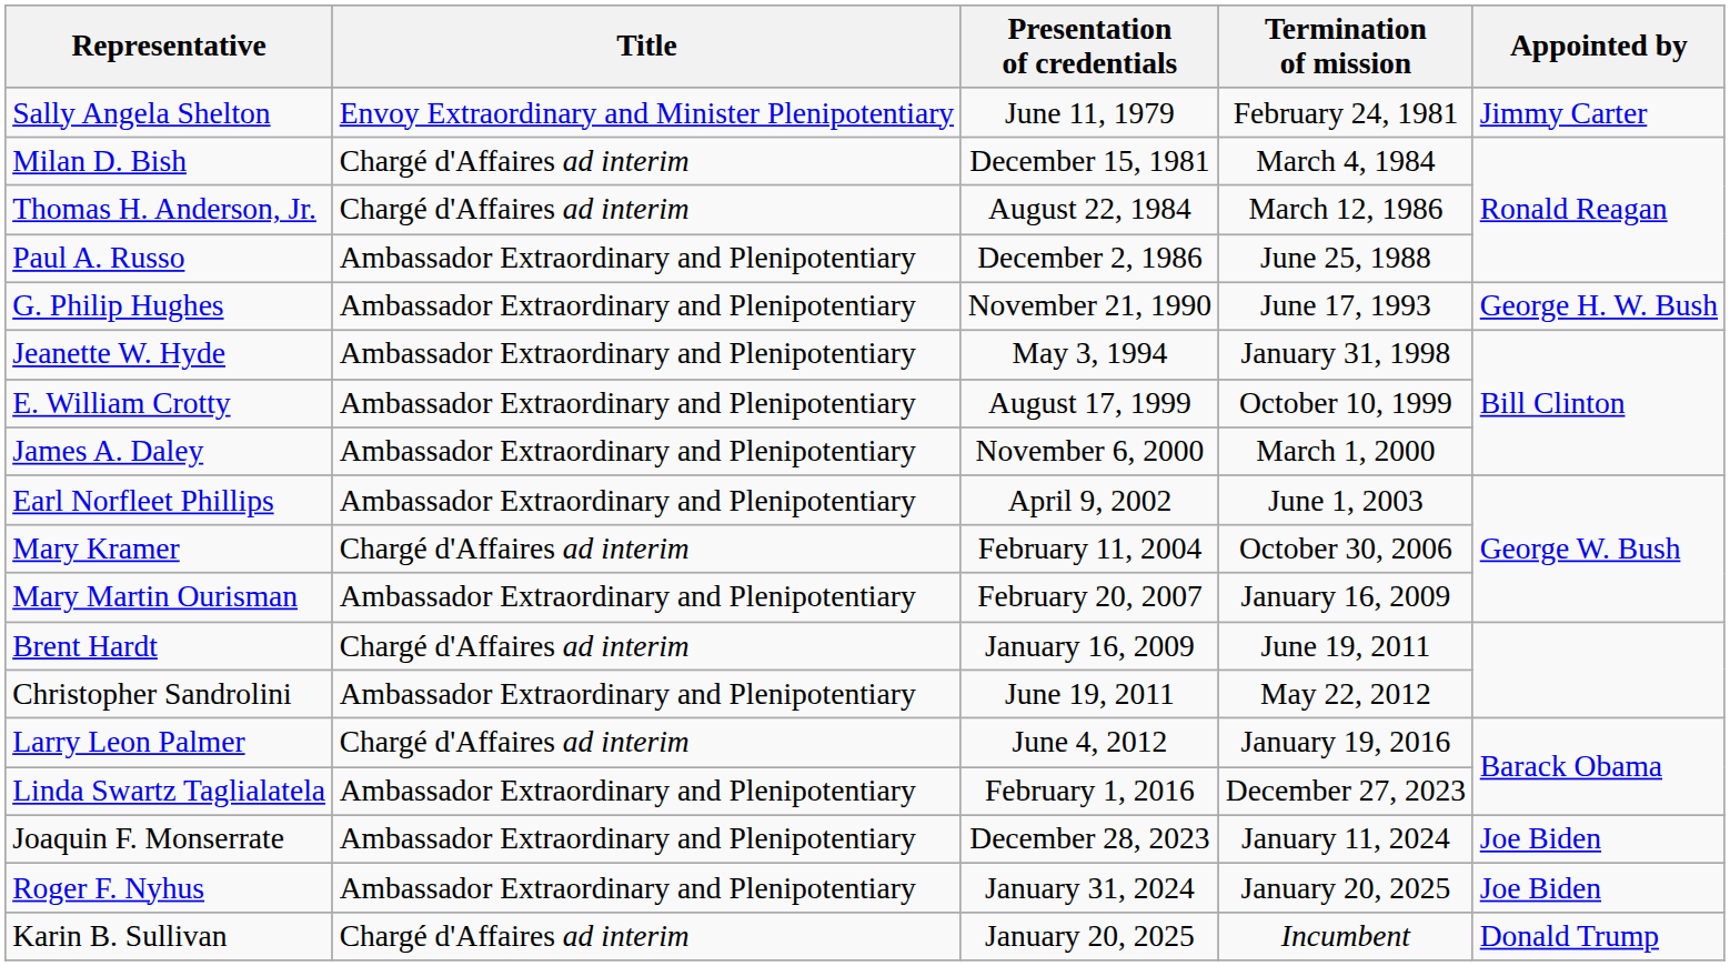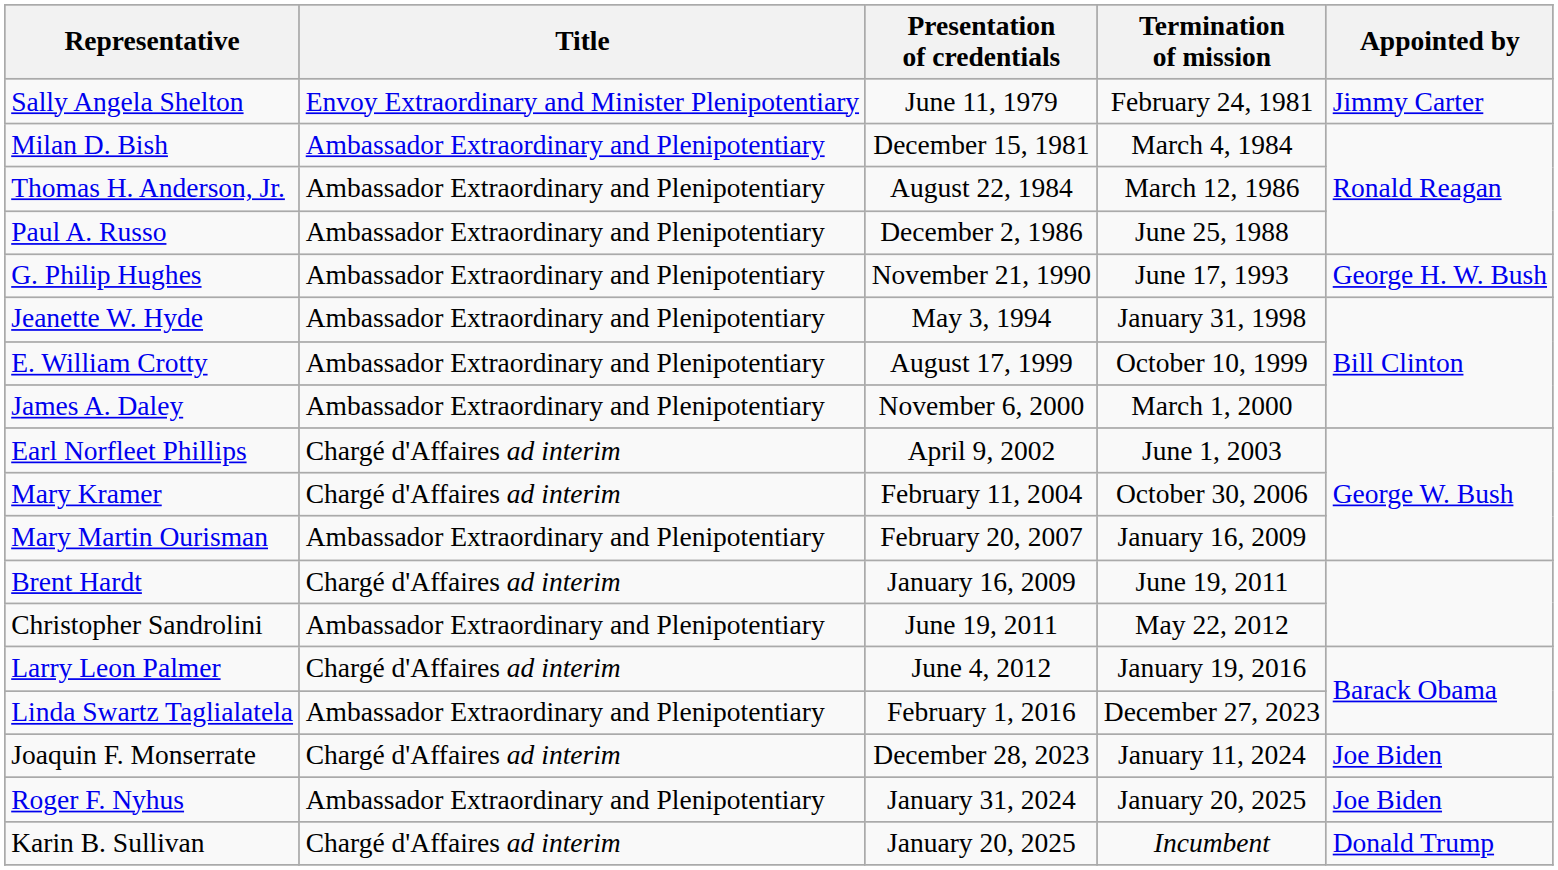 <table class=wikitable>
 <tr>
 <th>Representative</th>
 <th>Title</th>
 <th>Presentation<br>of credentials</th>
 <th>Termination<br>of mission</th>
 <th>Appointed by</th>
 </tr>
 <tr>
 <td><a href='#'>Sally Angela Shelton</a></td>
 <td><a href='#'>Envoy Extraordinary and Minister Plenipotentiary</a></td>
 <td align=center>June 11, 1979</td>
 <td align=center>February 24, 1981</td>
 <td><a href='#'>Jimmy Carter</a></td>
 </tr>
 <tr>
 <td><a href='#'>Milan D. Bish</a></td>
-<td>Chargé d'Affaires <em>ad interim</em></td>
+<td><a href='#'>Ambassador Extraordinary and Plenipotentiary</a></td>
 <td align=center>December 15, 1981</td>
 <td align=center>March 4, 1984</td>
 <td rowspan=3><a href='#'>Ronald Reagan</a></td>
 </tr>
 <tr>
 <td><a href='#'>Thomas H. Anderson, Jr.</a></td>
-<td>Chargé d'Affaires <em>ad interim</em></td>
+<td>Ambassador Extraordinary and Plenipotentiary</td>
 <td align=center>August 22, 1984</td>
 <td align=center>March 12, 1986</td>
 </tr>
 <tr>
 <td><a href='#'>Paul A. Russo</a></td>
 <td>Ambassador Extraordinary and Plenipotentiary</td>
 <td align=center>December 2, 1986</td>
 <td align=center>June 25, 1988</td>
 </tr>
 <tr>
 <td><a href='#'>G. Philip Hughes</a></td>
 <td>Ambassador Extraordinary and Plenipotentiary</td>
 <td align=center>November 21, 1990</td>
 <td align=center>June 17, 1993</td>
 <td><a href='#'>George H. W. Bush</a></td>
 </tr>
 <tr>
 <td><a href='#'>Jeanette W. Hyde</a></td>
 <td>Ambassador Extraordinary and Plenipotentiary</td>
 <td align=center>May 3, 1994</td>
 <td align=center>January 31, 1998</td>
 <td rowspan=3><a href='#'>Bill Clinton</a></td>
 </tr>
 <tr>
 <td><a href='#'>E. William Crotty</a></td>
 <td>Ambassador Extraordinary and Plenipotentiary</td>
 <td align=center>August 17, 1999</td>
 <td align=center>October 10, 1999</td>
 </tr>
 <tr>
 <td><a href='#'>James A. Daley</a></td>
 <td>Ambassador Extraordinary and Plenipotentiary</td>
 <td align=center>November 6, 2000</td>
 <td align=center>March 1, 2000</td>
 </tr>
 <tr>
 <td><a href='#'>Earl Norfleet Phillips</a></td>
-<td>Ambassador Extraordinary and Plenipotentiary</td>
+<td>Chargé d'Affaires <em>ad interim</em></td>
 <td align=center>April 9, 2002</td>
 <td align=center>June 1, 2003</td>
 <td rowspan=3><a href='#'>George W. Bush</a></td>
 </tr>
 <tr>
 <td><a href='#'>Mary Kramer</a></td>
 <td>Chargé d'Affaires <em>ad interim</em></td>
 <td align=center>February 11, 2004</td>
 <td align=center>October 30, 2006</td>
 </tr>
 <tr>
 <td><a href='#'>Mary Martin Ourisman</a></td>
 <td>Ambassador Extraordinary and Plenipotentiary</td>
 <td align=center>February 20, 2007</td>
 <td align=center>January 16, 2009</td>
 </tr>
 <tr>
 <td><a href='#'>Brent Hardt</a></td>
 <td>Chargé d'Affaires <em>ad interim</em></td>
 <td align=center>January 16, 2009</td>
 <td align=center>June 19, 2011</td>
 <td rowspan=2></td>
 </tr>
 <tr>
 <td>Christopher Sandrolini</td>
 <td>Ambassador Extraordinary and Plenipotentiary</td>
 <td align=center>June 19, 2011</td>
 <td align=center>May 22, 2012</td>
 </tr>
 <tr>
 <td><a href='#'>Larry Leon Palmer</a></td>
 <td>Chargé d'Affaires <em>ad interim</em></td>
 <td align=center>June 4, 2012</td>
 <td align=center>January 19, 2016</td>
 <td rowspan=2><a href='#'>Barack Obama</a></td>
 </tr>
 <tr>
 <td><a href='#'>Linda Swartz Taglialatela</a></td>
 <td>Ambassador Extraordinary and Plenipotentiary</td>
 <td align=center>February 1, 2016</td>
 <td align=center>December 27, 2023</td>
 </tr>
 <tr>
 <td>Joaquin F. Monserrate</td>
-<td>Ambassador Extraordinary and Plenipotentiary</td>
+<td>Chargé d'Affaires <em>ad interim</em></td>
 <td align=center>December 28, 2023</td>
 <td align=center>January 11, 2024</td>
 <td><a href='#'>Joe Biden</a></td>
 </tr>
 <tr>
 <td><a href='#'>Roger F. Nyhus</a></td>
 <td>Ambassador Extraordinary and Plenipotentiary</td>
 <td align=center>January 31, 2024</td>
 <td align=center>January 20, 2025</td>
 <td><a href='#'>Joe Biden</a></td>
 </tr>
 <tr>
 <td>Karin B. Sullivan</td>
 <td>Chargé d'Affaires <em>ad interim</em></td>
 <td align=center>January 20, 2025</td>
 <td align=center><em>Incumbent</em></td>
 <td><a href='#'>Donald Trump</a></td>
 </tr>
 </table>
